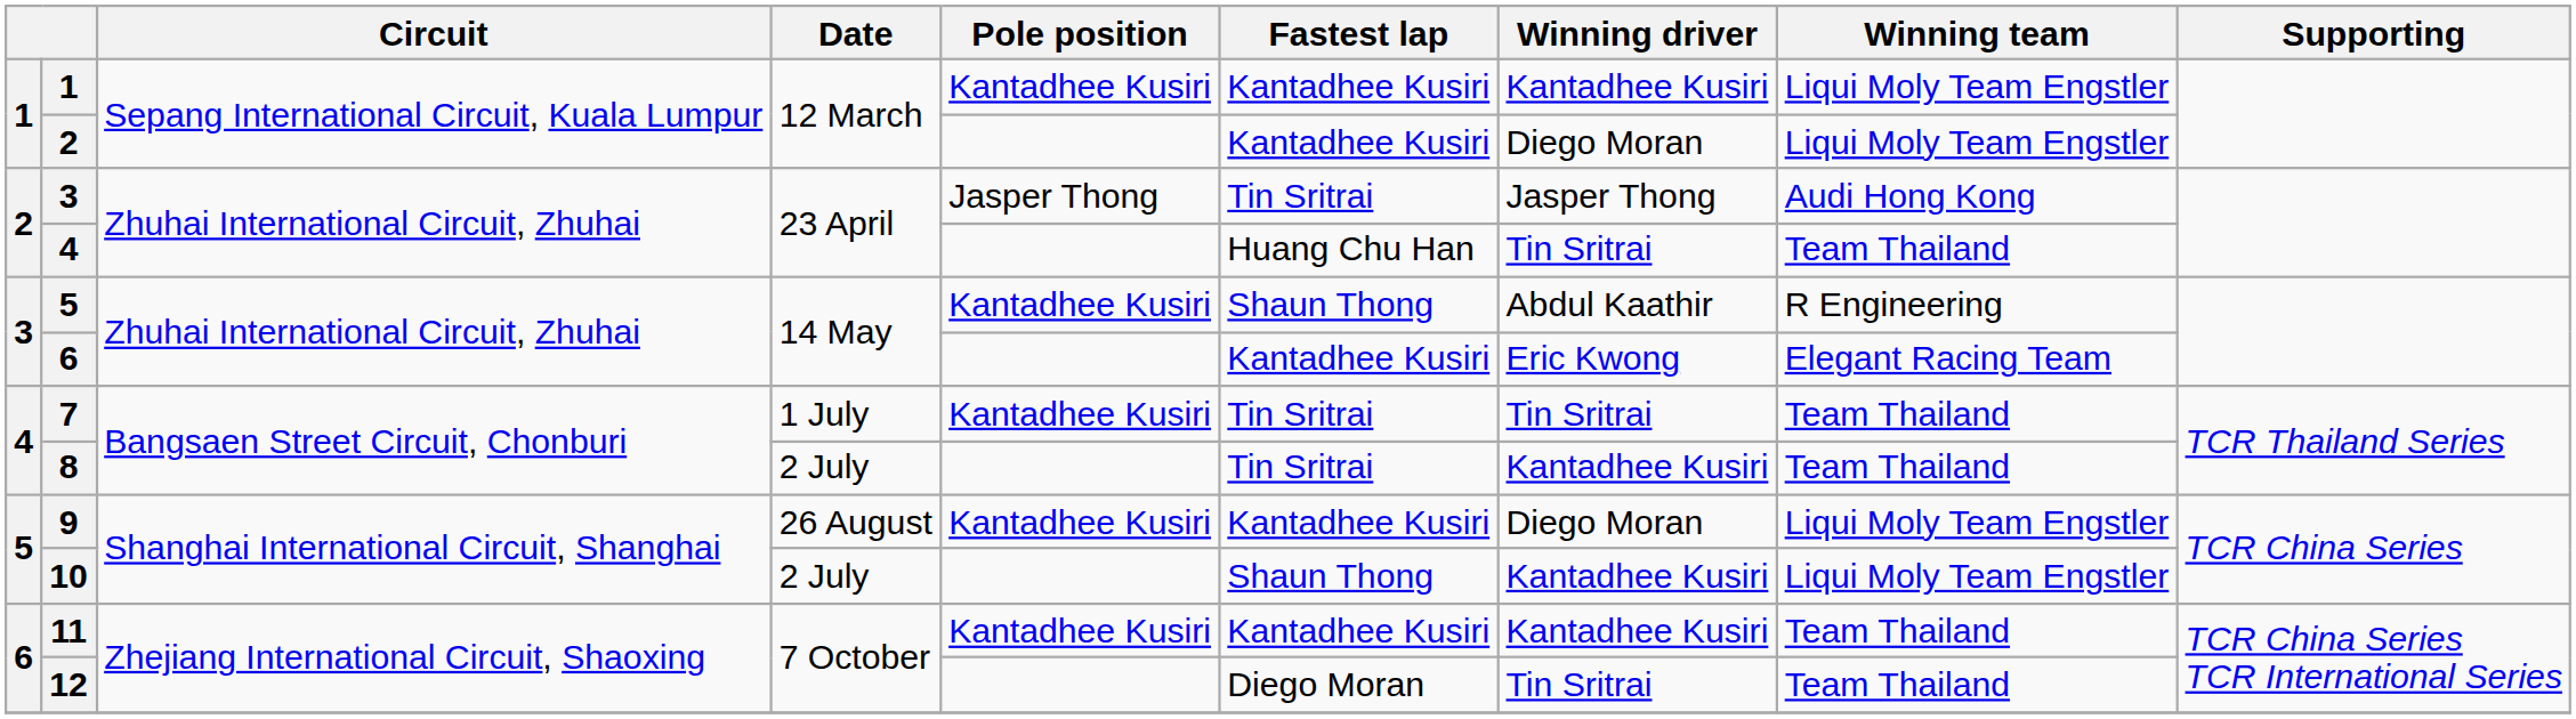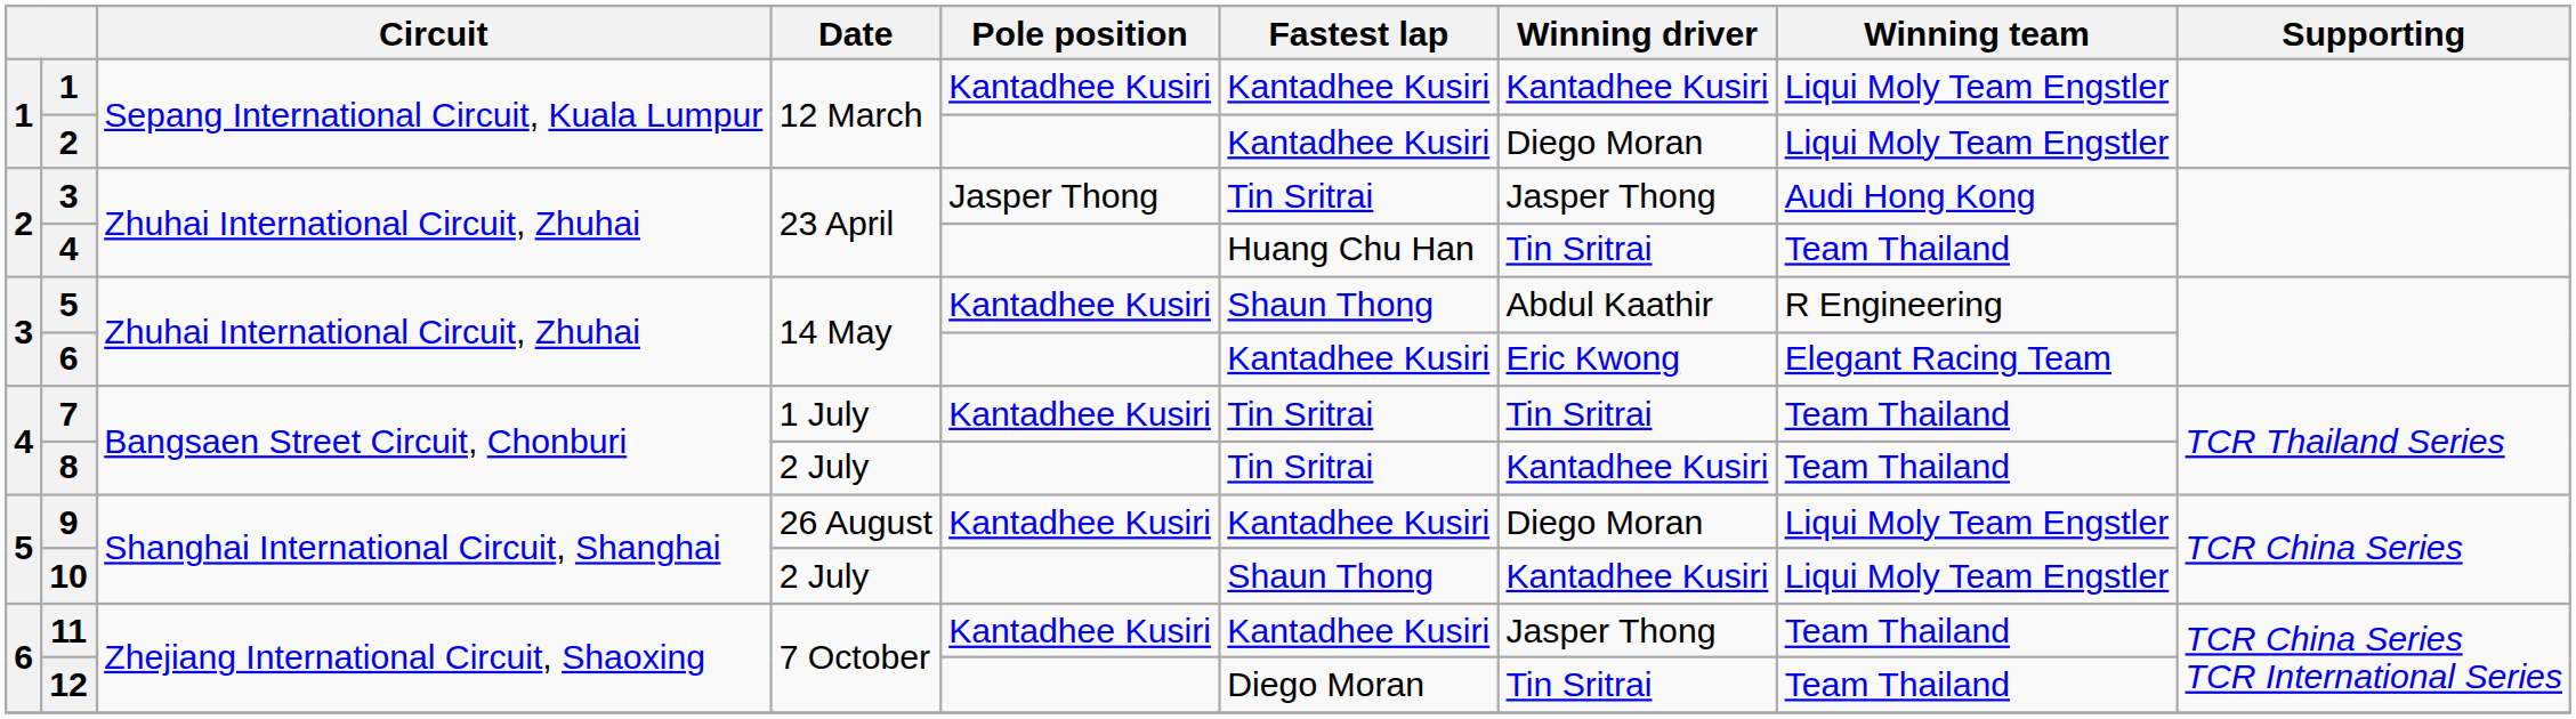 <table class="wikitable" style="font-size: 85%">
 <tr>
 <th colspan=2></th>
 <th>Circuit</th>
 <th>Date</th>
 <th>Pole position</th>
 <th>Fastest lap</th>
 <th>Winning driver</th>
 <th>Winning team</th>
 <th>Supporting</th>
 </tr>
 <tr>
 <th rowspan=2>1</th>
 <th>1</th>
 <td rowspan=2> <a href='#'>Sepang International Circuit</a>, <a href='#'>Kuala Lumpur</a></td>
 <td rowspan=2>12 March</td>
 <td> <a href='#'>Kantadhee Kusiri</a></td>
 <td> <a href='#'>Kantadhee Kusiri</a></td>
 <td> <a href='#'>Kantadhee Kusiri</a></td>
 <td> <a href='#'>Liqui Moly Team Engstler</a></td>
 <td rowspan=2></td>
 </tr>
 <tr>
 <th>2</th>
 <td></td>
 <td> <a href='#'>Kantadhee Kusiri</a></td>
 <td> Diego Moran</td>
 <td> <a href='#'>Liqui Moly Team Engstler</a></td>
 </tr>
 <tr>
 <th rowspan=2>2</th>
 <th>3</th>
 <td rowspan=2> <a href='#'>Zhuhai International Circuit</a>, <a href='#'>Zhuhai</a></td>
 <td rowspan=2>23 April</td>
 <td> Jasper Thong</td>
 <td> <a href='#'>Tin Sritrai</a></td>
 <td> Jasper Thong</td>
 <td> <a href='#'>Audi Hong Kong</a></td>
 <td rowspan=2></td>
 </tr>
 <tr>
 <th>4</th>
 <td></td>
 <td> Huang Chu Han</td>
 <td> <a href='#'>Tin Sritrai</a></td>
 <td> <a href='#'>Team Thailand</a></td>
 </tr>
 <tr>
 <th rowspan=2>3</th>
 <th>5</th>
 <td rowspan=2> <a href='#'>Zhuhai International Circuit</a>, <a href='#'>Zhuhai</a></td>
 <td rowspan=2>14 May</td>
 <td> <a href='#'>Kantadhee Kusiri</a></td>
 <td> <a href='#'>Shaun Thong</a></td>
 <td> Abdul Kaathir</td>
 <td> R Engineering</td>
 <td rowspan=2></td>
 </tr>
 <tr>
 <th>6</th>
 <td></td>
 <td> <a href='#'>Kantadhee Kusiri</a></td>
 <td> <a href='#'>Eric Kwong</a></td>
 <td> <a href='#'>Elegant Racing Team</a></td>
 </tr>
 <tr>
 <th rowspan=2>4</th>
 <th>7</th>
 <td rowspan=2> <a href='#'>Bangsaen Street Circuit</a>, <a href='#'>Chonburi</a></td>
 <td>1 July</td>
 <td> <a href='#'>Kantadhee Kusiri</a></td>
 <td> <a href='#'>Tin Sritrai</a></td>
 <td> <a href='#'>Tin Sritrai</a></td>
 <td> <a href='#'>Team Thailand</a></td>
 <td rowspan=2><em><a href='#'>TCR Thailand Series</a></em></td>
 </tr>
 <tr>
 <th>8</th>
 <td>2 July</td>
 <td></td>
 <td> <a href='#'>Tin Sritrai</a></td>
 <td> <a href='#'>Kantadhee Kusiri</a></td>
 <td> <a href='#'>Team Thailand</a></td>
 </tr>
 <tr>
 <th rowspan=2>5</th>
 <th>9</th>
 <td rowspan=2> <a href='#'>Shanghai International Circuit</a>, <a href='#'>Shanghai</a></td>
 <td>26 August</td>
 <td> <a href='#'>Kantadhee Kusiri</a></td>
 <td> <a href='#'>Kantadhee Kusiri</a></td>
 <td> Diego Moran</td>
 <td> <a href='#'>Liqui Moly Team Engstler</a></td>
 <td rowspan=2><em><a href='#'>TCR China Series</a></em></td>
 </tr>
 <tr>
 <th>10</th>
 <td>2 July</td>
 <td></td>
 <td> <a href='#'>Shaun Thong</a></td>
 <td> <a href='#'>Kantadhee Kusiri</a></td>
 <td> <a href='#'>Liqui Moly Team Engstler</a></td>
 </tr>
 <tr>
 <th rowspan=2>6</th>
 <th>11</th>
 <td rowspan=2> <a href='#'>Zhejiang International Circuit</a>, <a href='#'>Shaoxing</a></td>
 <td rowspan=2>7 October</td>
 <td> <a href='#'>Kantadhee Kusiri</a></td>
 <td> <a href='#'>Kantadhee Kusiri</a></td>
-<td> <a href='#'>Kantadhee Kusiri</a></td>
+<td> Jasper Thong</td>
 <td> <a href='#'>Team Thailand</a></td>
 <td rowspan=2><em><a href='#'>TCR China Series</a></em><br><em><a href='#'>TCR International Series</a></em></td>
 </tr>
 <tr>
 <th>12</th>
 <td></td>
 <td> Diego Moran</td>
 <td> <a href='#'>Tin Sritrai</a></td>
 <td> <a href='#'>Team Thailand</a></td>
 </tr>
 <tr>
 </tr>
 </table>
